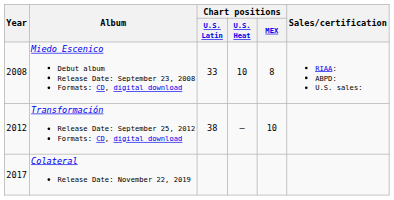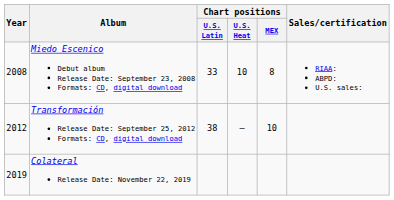 <table class="wikitable">
 <tr>
 <th rowspan="2">Year</th>
 <th rowspan="2">Album</th>
 <th colspan="3">Chart positions</th>
 <th rowspan="2">Sales/certification</th>
 </tr>
 <tr>
 <th style="width:3em;font-size:100%"><small><a href='#'>U.S. Latin</a></small></th>
 <th style="width:3em;font-size:100%"><small><a href='#'>U.S. Heat</a></small></th>
 <th style="width:3em;font-size:100%"><small><a href='#'>MEX</a></small></th>
 </tr>
 <tr>
 <td>2008</td>
 <td><em><a href='#'>Miedo Escenico</a></em><br><ul><li><small>Debut album</small></li><li><small>Release Date: September 23, 2008</small></li><li><small>Formats: <a href='#'>CD</a>, <a href='#'>digital download</a></small></li></ul></td>
 <td style="text-align:center;">33</td>
 <td style="text-align:center;">10</td>
 <td style="text-align:center;">8</td>
 <td align="left"><br><ul><li><small><a href='#'>RIAA</a>:</small></li><li><small>ABPD:</small></li><li><small>U.S. sales:</small></li></ul></td>
 </tr>
 <tr>
 <td>2012</td>
 <td><em><a href='#'>Transformación</a></em><br><ul><li><small>Release Date: September 25, 2012</small></li><li><small>Formats: <a href='#'>CD</a>, <a href='#'>digital download</a></small></li></ul></td>
 <td style="text-align:center;">38</td>
 <td style="text-align:center;">—</td>
 <td style="text-align:center;">10</td>
 <td align="left"></td>
 </tr>
 <tr>
-<td>2017</td>
+<td>2019</td>
 <td><em><a href='#'>Colateral</a></em><br><ul><li><small>Release Date: November 22, 2019</small></li></ul></td>
 <td></td>
 <td></td>
 <td></td>
 <td align="left"></td>
 </tr>
 </table>
